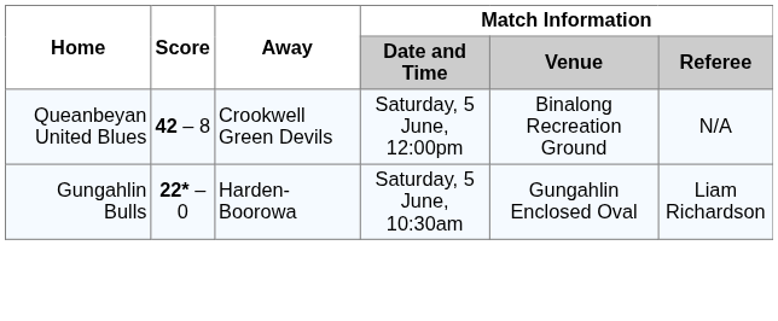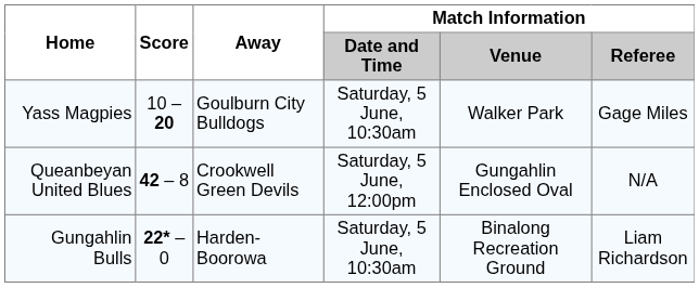 <table border="1" cellpadding="3" cellspacing="0" width="100%" style="border-collapse:collapse;  text-align:center;">
 <tr>
 <th rowspan="2" width="19%">Home</th>
 <th rowspan="2" width="8%">Score</th>
 <th rowspan="2" width="19%">Away</th>
 <th colspan="3">Match Information</th>
 </tr>
 <tr bgcolor="#CCCCCC">
 <th width="17%">Date and Time</th>
 <th width="22%">Venue</th>
 <th width="50%">Referee</th>
 </tr>
 <tr style="text-align:center; background:#f5faff;">
+<td align="right">Yass Magpies </td>
+<td>10 – <strong>20</strong></td>
+<td align="left"> Goulburn City Bulldogs</td>
+<td>Saturday, 5 June, 10:30am</td>
+<td>Walker Park</td>
+<td>Gage Miles</td>
+</tr>
+<tr style="text-align:center; background:#f5faff;">
 <td align="right">Queanbeyan United Blues </td>
 <td><strong>42</strong> – 8</td>
 <td align="left"> Crookwell Green Devils</td>
 <td>Saturday, 5 June, 12:00pm</td>
-<td>Binalong Recreation Ground</td>
+<td>Gungahlin Enclosed Oval</td>
 <td>N/A</td>
 </tr>
 <tr style="text-align:center; background:#f5faff;">
 <td align="right">Gungahlin Bulls </td>
 <td><strong>22*</strong> – 0</td>
 <td align="left"> Harden-Boorowa</td>
 <td>Saturday, 5 June, 10:30am</td>
-<td>Gungahlin Enclosed Oval</td>
+<td>Binalong Recreation Ground</td>
 <td>Liam Richardson</td>
 </tr>
 </table>
